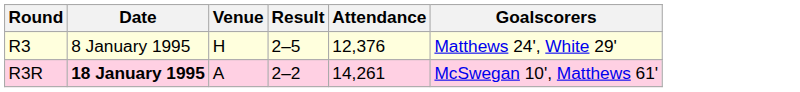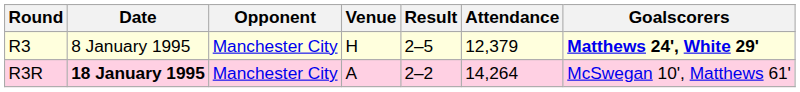 <table class="wikitable">
 <tr>
 <th>Round</th>
 <th>Date</th>
+<th>Opponent</th>
 <th>Venue</th>
 <th>Result</th>
 <th>Attendance</th>
 <th>Goalscorers</th>
 </tr>
 <tr style="background-color: #ffffdd;">
 <td>R3</td>
 <td>8 January 1995</td>
+<td><a href='#'>Manchester City</a></td>
 <td>H</td>
 <td>2–5</td>
-<td>12,376</td>
-<td><a href='#'>Matthews</a> 24', <a href='#'>White</a> 29'</td>
+<td>12,379</td>
+<td><strong><a href='#'>Matthews</a> 24', <a href='#'>White</a> 29'</strong></td>
 </tr>
 <tr style="background-color: #ffd0e3;">
 <td>R3R</td>
 <td><strong>18 January 1995</strong></td>
+<td><a href='#'>Manchester City</a></td>
 <td>A</td>
 <td>2–2</td>
-<td>14,261</td>
+<td>14,264</td>
 <td><a href='#'>McSwegan</a> 10', <a href='#'>Matthews</a> 61'</td>
 </tr>
 </table>
